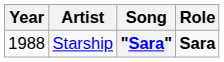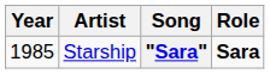 <table class="wikitable sortable plainrowheaders">
 <tr>
 <th scope="col">Year</th>
 <th scope="col">Artist</th>
 <th scope="col">Song</th>
 <th scope="col">Role</th>
 </tr>
 <tr>
-<td>1988</td>
+<td>1985</td>
 <td><a href='#'>Starship</a></td>
 <th scope="row">"<a href='#'>Sara</a>"</th>
 <td><strong>Sara</strong></td>
 </tr>
 </table>
